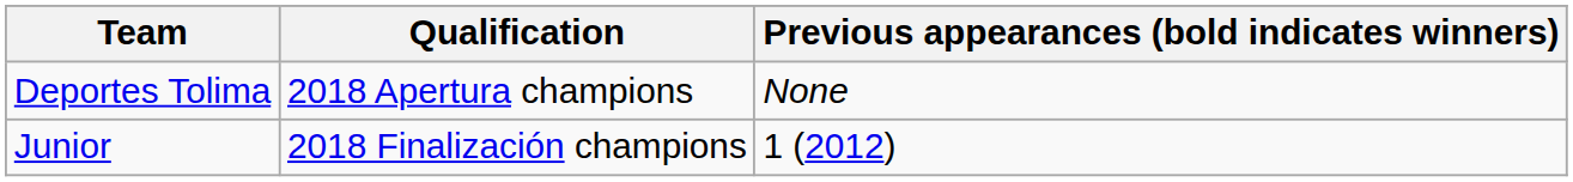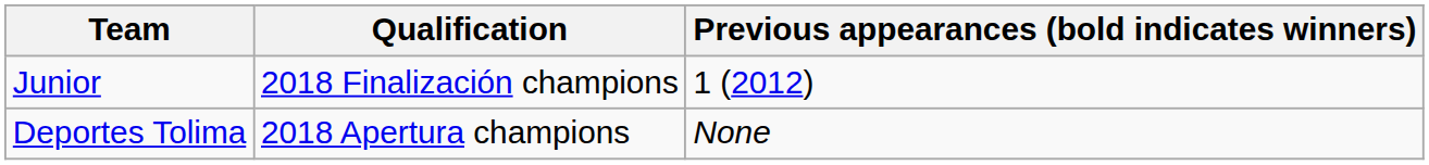 <table class="wikitable">
 <tr>
 <th>Team</th>
 <th>Qualification</th>
 <th>Previous appearances (bold indicates winners)</th>
 </tr>
 <tr>
+<td><a href='#'>Junior</a></td>
+<td><a href='#'>2018 Finalización</a> champions</td>
+<td>1 (<a href='#'>2012</a>)</td>
+</tr>
+<tr>
 <td><a href='#'>Deportes Tolima</a></td>
 <td><a href='#'>2018 Apertura</a> champions</td>
 <td><em>None</em></td>
 </tr>
-<tr>
-<td><a href='#'>Junior</a></td>
-<td><a href='#'>2018 Finalización</a> champions</td>
-<td>1 (<a href='#'>2012</a>)</td>
-</tr>
 </table>
